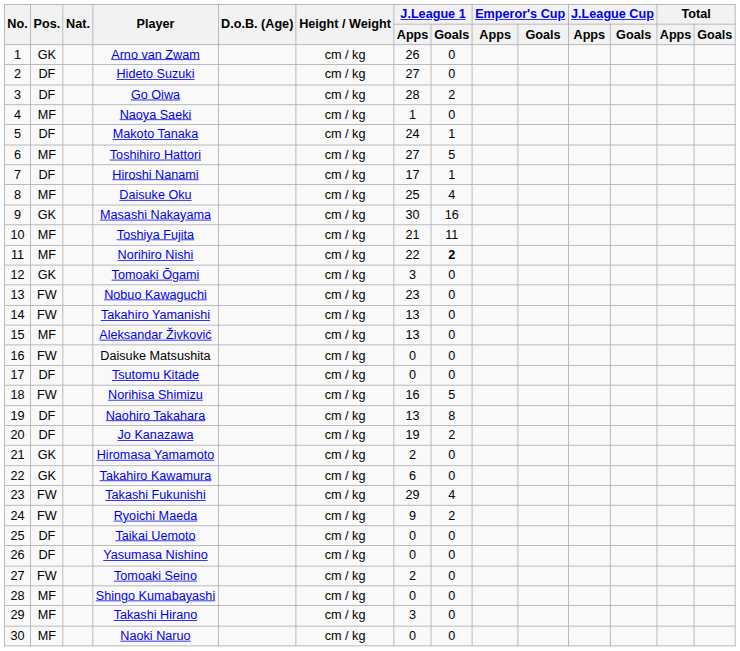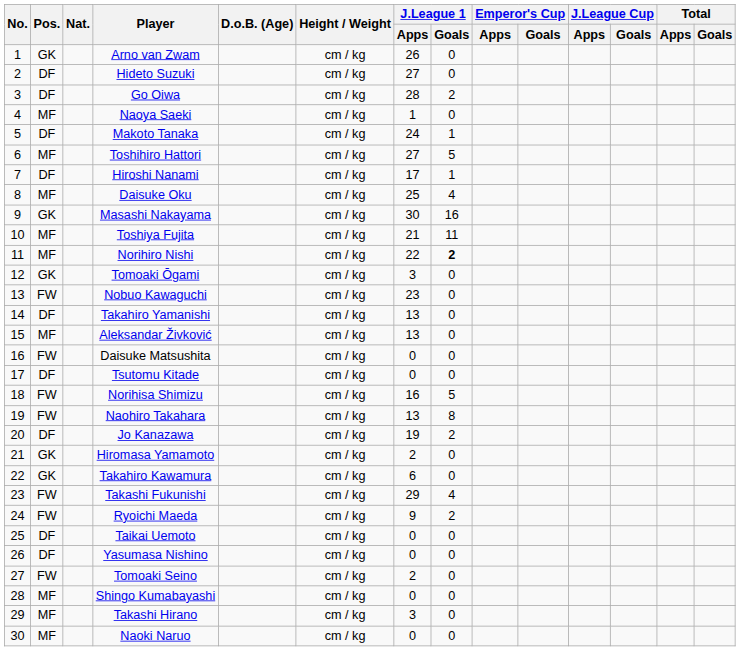 <table class="wikitable" style="text-align:center;">
 <tr>
 <th rowspan="2">No.</th>
 <th rowspan="2">Pos.</th>
 <th rowspan="2">Nat.</th>
 <th rowspan="2">Player</th>
 <th rowspan="2">D.o.B. (Age)</th>
 <th rowspan="2">Height / Weight</th>
 <th colspan="2"><a href='#'>J.League 1</a></th>
 <th colspan="2"><a href='#'>Emperor's Cup</a></th>
 <th colspan="2"><a href='#'>J.League Cup</a></th>
 <th colspan="2">Total</th>
 </tr>
 <tr>
 <th>Apps</th>
 <th>Goals</th>
 <th>Apps</th>
 <th>Goals</th>
 <th>Apps</th>
 <th>Goals</th>
 <th>Apps</th>
 <th>Goals</th>
 </tr>
 <tr>
 <td>1</td>
 <td>GK</td>
 <td></td>
 <td><a href='#'>Arno van Zwam</a></td>
 <td></td>
 <td>cm / kg</td>
 <td>26</td>
 <td>0</td>
 <td></td>
 <td></td>
 <td></td>
 <td></td>
 <td></td>
 <td></td>
 </tr>
 <tr>
 <td>2</td>
 <td>DF</td>
 <td></td>
 <td><a href='#'>Hideto Suzuki</a></td>
 <td></td>
 <td>cm / kg</td>
 <td>27</td>
 <td>0</td>
 <td></td>
 <td></td>
 <td></td>
 <td></td>
 <td></td>
 <td></td>
 </tr>
 <tr>
 <td>3</td>
 <td>DF</td>
 <td></td>
 <td><a href='#'>Go Oiwa</a></td>
 <td></td>
 <td>cm / kg</td>
 <td>28</td>
 <td>2</td>
 <td></td>
 <td></td>
 <td></td>
 <td></td>
 <td></td>
 <td></td>
 </tr>
 <tr>
 <td>4</td>
 <td>MF</td>
 <td></td>
 <td><a href='#'>Naoya Saeki</a></td>
 <td></td>
 <td>cm / kg</td>
 <td>1</td>
 <td>0</td>
 <td></td>
 <td></td>
 <td></td>
 <td></td>
 <td></td>
 <td></td>
 </tr>
 <tr>
 <td>5</td>
 <td>DF</td>
 <td></td>
 <td><a href='#'>Makoto Tanaka</a></td>
 <td></td>
 <td>cm / kg</td>
 <td>24</td>
 <td>1</td>
 <td></td>
 <td></td>
 <td></td>
 <td></td>
 <td></td>
 <td></td>
 </tr>
 <tr>
 <td>6</td>
 <td>MF</td>
 <td></td>
 <td><a href='#'>Toshihiro Hattori</a></td>
 <td></td>
 <td>cm / kg</td>
 <td>27</td>
 <td>5</td>
 <td></td>
 <td></td>
 <td></td>
 <td></td>
 <td></td>
 <td></td>
 </tr>
 <tr>
 <td>7</td>
 <td>DF</td>
 <td></td>
 <td><a href='#'>Hiroshi Nanami</a></td>
 <td></td>
 <td>cm / kg</td>
 <td>17</td>
 <td>1</td>
 <td></td>
 <td></td>
 <td></td>
 <td></td>
 <td></td>
 <td></td>
 </tr>
 <tr>
 <td>8</td>
 <td>MF</td>
 <td></td>
 <td><a href='#'>Daisuke Oku</a></td>
 <td></td>
 <td>cm / kg</td>
 <td>25</td>
 <td>4</td>
 <td></td>
 <td></td>
 <td></td>
 <td></td>
 <td></td>
 <td></td>
 </tr>
 <tr>
 <td>9</td>
 <td>GK</td>
 <td></td>
 <td><a href='#'>Masashi Nakayama</a></td>
 <td></td>
 <td>cm / kg</td>
 <td>30</td>
 <td>16</td>
 <td></td>
 <td></td>
 <td></td>
 <td></td>
 <td></td>
 <td></td>
 </tr>
 <tr>
 <td>10</td>
 <td>MF</td>
 <td></td>
 <td><a href='#'>Toshiya Fujita</a></td>
 <td></td>
 <td>cm / kg</td>
 <td>21</td>
 <td>11</td>
 <td></td>
 <td></td>
 <td></td>
 <td></td>
 <td></td>
 <td></td>
 </tr>
 <tr>
 <td>11</td>
 <td>MF</td>
 <td></td>
 <td><a href='#'>Norihiro Nishi</a></td>
 <td></td>
 <td>cm / kg</td>
 <td>22</td>
 <td><strong>2</strong></td>
 <td></td>
 <td></td>
 <td></td>
 <td></td>
 <td></td>
 <td></td>
 </tr>
 <tr>
 <td>12</td>
 <td>GK</td>
 <td></td>
 <td><a href='#'>Tomoaki Ōgami</a></td>
 <td></td>
 <td>cm / kg</td>
 <td>3</td>
 <td>0</td>
 <td></td>
 <td></td>
 <td></td>
 <td></td>
 <td></td>
 <td></td>
 </tr>
 <tr>
 <td>13</td>
 <td>FW</td>
 <td></td>
 <td><a href='#'>Nobuo Kawaguchi</a></td>
 <td></td>
 <td>cm / kg</td>
 <td>23</td>
 <td>0</td>
 <td></td>
 <td></td>
 <td></td>
 <td></td>
 <td></td>
 <td></td>
 </tr>
 <tr>
 <td>14</td>
-<td>FW</td>
+<td>DF</td>
 <td></td>
 <td><a href='#'>Takahiro Yamanishi</a></td>
 <td></td>
 <td>cm / kg</td>
 <td>13</td>
 <td>0</td>
 <td></td>
 <td></td>
 <td></td>
 <td></td>
 <td></td>
 <td></td>
 </tr>
 <tr>
 <td>15</td>
 <td>MF</td>
 <td></td>
 <td><a href='#'>Aleksandar Živković</a></td>
 <td></td>
 <td>cm / kg</td>
 <td>13</td>
 <td>0</td>
 <td></td>
 <td></td>
 <td></td>
 <td></td>
 <td></td>
 <td></td>
 </tr>
 <tr>
 <td>16</td>
 <td>FW</td>
 <td></td>
 <td>Daisuke Matsushita</td>
 <td></td>
 <td>cm / kg</td>
 <td>0</td>
 <td>0</td>
 <td></td>
 <td></td>
 <td></td>
 <td></td>
 <td></td>
 <td></td>
 </tr>
 <tr>
 <td>17</td>
 <td>DF</td>
 <td></td>
 <td><a href='#'>Tsutomu Kitade</a></td>
 <td></td>
 <td>cm / kg</td>
 <td>0</td>
 <td>0</td>
 <td></td>
 <td></td>
 <td></td>
 <td></td>
 <td></td>
 <td></td>
 </tr>
 <tr>
 <td>18</td>
 <td>FW</td>
 <td></td>
 <td><a href='#'>Norihisa Shimizu</a></td>
 <td></td>
 <td>cm / kg</td>
 <td>16</td>
 <td>5</td>
 <td></td>
 <td></td>
 <td></td>
 <td></td>
 <td></td>
 <td></td>
 </tr>
 <tr>
 <td>19</td>
-<td>DF</td>
+<td>FW</td>
 <td></td>
 <td><a href='#'>Naohiro Takahara</a></td>
 <td></td>
 <td>cm / kg</td>
 <td>13</td>
 <td>8</td>
 <td></td>
 <td></td>
 <td></td>
 <td></td>
 <td></td>
 <td></td>
 </tr>
 <tr>
 <td>20</td>
 <td>DF</td>
 <td></td>
 <td><a href='#'>Jo Kanazawa</a></td>
 <td></td>
 <td>cm / kg</td>
 <td>19</td>
 <td>2</td>
 <td></td>
 <td></td>
 <td></td>
 <td></td>
 <td></td>
 <td></td>
 </tr>
 <tr>
 <td>21</td>
 <td>GK</td>
 <td></td>
 <td><a href='#'>Hiromasa Yamamoto</a></td>
 <td></td>
 <td>cm / kg</td>
 <td>2</td>
 <td>0</td>
 <td></td>
 <td></td>
 <td></td>
 <td></td>
 <td></td>
 <td></td>
 </tr>
 <tr>
 <td>22</td>
 <td>GK</td>
 <td></td>
 <td><a href='#'>Takahiro Kawamura</a></td>
 <td></td>
 <td>cm / kg</td>
 <td>6</td>
 <td>0</td>
 <td></td>
 <td></td>
 <td></td>
 <td></td>
 <td></td>
 <td></td>
 </tr>
 <tr>
 <td>23</td>
 <td>FW</td>
 <td></td>
 <td><a href='#'>Takashi Fukunishi</a></td>
 <td></td>
 <td>cm / kg</td>
 <td>29</td>
 <td>4</td>
 <td></td>
 <td></td>
 <td></td>
 <td></td>
 <td></td>
 <td></td>
 </tr>
 <tr>
 <td>24</td>
 <td>FW</td>
 <td></td>
 <td><a href='#'>Ryoichi Maeda</a></td>
 <td></td>
 <td>cm / kg</td>
 <td>9</td>
 <td>2</td>
 <td></td>
 <td></td>
 <td></td>
 <td></td>
 <td></td>
 <td></td>
 </tr>
 <tr>
 <td>25</td>
 <td>DF</td>
 <td></td>
 <td><a href='#'>Taikai Uemoto</a></td>
 <td></td>
 <td>cm / kg</td>
 <td>0</td>
 <td>0</td>
 <td></td>
 <td></td>
 <td></td>
 <td></td>
 <td></td>
 <td></td>
 </tr>
 <tr>
 <td>26</td>
 <td>DF</td>
 <td></td>
 <td><a href='#'>Yasumasa Nishino</a></td>
 <td></td>
 <td>cm / kg</td>
 <td>0</td>
 <td>0</td>
 <td></td>
 <td></td>
 <td></td>
 <td></td>
 <td></td>
 <td></td>
 </tr>
 <tr>
 <td>27</td>
 <td>FW</td>
 <td></td>
 <td><a href='#'>Tomoaki Seino</a></td>
 <td></td>
 <td>cm / kg</td>
 <td>2</td>
 <td>0</td>
 <td></td>
 <td></td>
 <td></td>
 <td></td>
 <td></td>
 <td></td>
 </tr>
 <tr>
 <td>28</td>
 <td>MF</td>
 <td></td>
 <td><a href='#'>Shingo Kumabayashi</a></td>
 <td></td>
 <td>cm / kg</td>
 <td>0</td>
 <td>0</td>
 <td></td>
 <td></td>
 <td></td>
 <td></td>
 <td></td>
 <td></td>
 </tr>
 <tr>
 <td>29</td>
 <td>MF</td>
 <td></td>
 <td><a href='#'>Takashi Hirano</a></td>
 <td></td>
 <td>cm / kg</td>
 <td>3</td>
 <td>0</td>
 <td></td>
 <td></td>
 <td></td>
 <td></td>
 <td></td>
 <td></td>
 </tr>
 <tr>
 <td>30</td>
 <td>MF</td>
 <td></td>
 <td><a href='#'>Naoki Naruo</a></td>
 <td></td>
 <td>cm / kg</td>
 <td>0</td>
 <td>0</td>
 <td></td>
 <td></td>
 <td></td>
 <td></td>
 <td></td>
 <td></td>
 </tr>
 </table>
